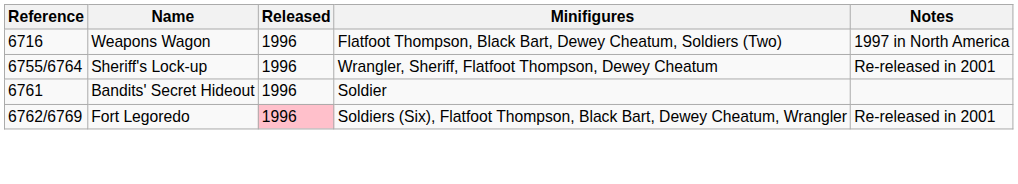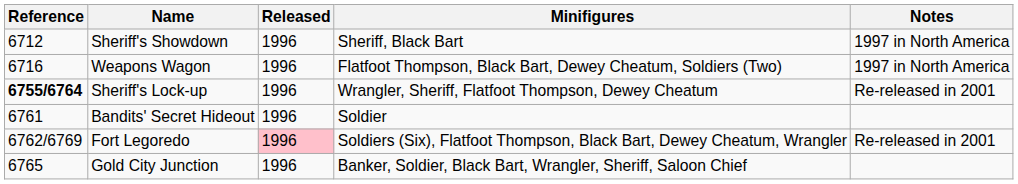 <table class="wikitable">
 <tr>
 <th>Reference</th>
 <th>Name</th>
 <th>Released</th>
 <th>Minifigures</th>
 <th>Notes</th>
 </tr>
 <tr>
+<td>6712</td>
+<td>Sheriff's Showdown</td>
+<td>1996</td>
+<td>Sheriff, Black Bart</td>
+<td>1997 in North America</td>
+</tr>
+<tr>
 <td>6716</td>
 <td>Weapons Wagon</td>
 <td>1996</td>
 <td>Flatfoot Thompson, Black Bart, Dewey Cheatum, Soldiers (Two)</td>
 <td>1997 in North America</td>
 </tr>
 <tr>
-<td>6755/6764</td>
+<td><strong>6755/6764</strong></td>
 <td>Sheriff's Lock-up</td>
 <td>1996</td>
 <td>Wrangler, Sheriff, Flatfoot Thompson, Dewey Cheatum</td>
 <td>Re-released in 2001</td>
 </tr>
 <tr>
 <td>6761</td>
 <td>Bandits' Secret Hideout</td>
 <td>1996</td>
 <td>Soldier</td>
 <td></td>
 </tr>
 <tr>
 <td>6762/6769</td>
 <td>Fort Legoredo</td>
 <td style="background: pink;">1996</td>
 <td>Soldiers (Six), Flatfoot Thompson, Black Bart, Dewey Cheatum, Wrangler</td>
 <td>Re-released in 2001</td>
 </tr>
+<tr>
+<td>6765</td>
+<td>Gold City Junction</td>
+<td>1996</td>
+<td>Banker, Soldier, Black Bart, Wrangler, Sheriff, Saloon Chief</td>
+<td></td>
+</tr>
 </table>
